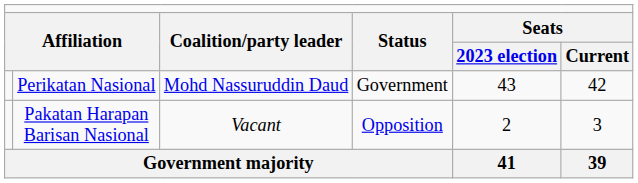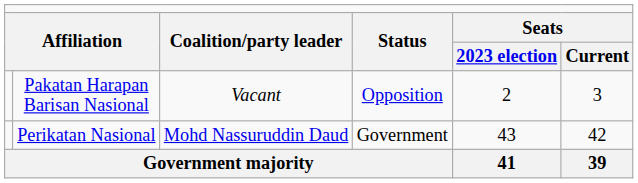 <table class="wikitable" style="text-align:center;">
 <tr>
 <td colspan=6></td>
 </tr>
 <tr>
 <th colspan="2" rowspan="2">Affiliation</th>
 <th rowspan="2">Coalition/party leader</th>
 <th rowspan="2">Status</th>
 <th colspan="2">Seats</th>
 </tr>
 <tr>
 <th><a href='#'>2023 election</a></th>
 <th>Current</th>
 </tr>
 <tr>
+<td><br></td>
+<td><a href='#'>Pakatan Harapan</a><br><a href='#'>Barisan Nasional</a></td>
+<td><em>Vacant</em></td>
+<td><a href='#'>Opposition</a></td>
+<td>2</td>
+<td>3</td>
+</tr>
+<tr>
 <td></td>
 <td><a href='#'>Perikatan Nasional</a></td>
 <td><a href='#'>Mohd Nassuruddin Daud</a></td>
 <td>Government</td>
 <td>43</td>
 <td>42</td>
 </tr>
 <tr>
-<td><br></td>
-<td><a href='#'>Pakatan Harapan</a><br><a href='#'>Barisan Nasional</a></td>
-<td><em>Vacant</em></td>
-<td><a href='#'>Opposition</a></td>
-<td>2</td>
-<td>3</td>
-</tr>
-<tr>
 <th colspan="4">Government majority</th>
 <th>41</th>
 <th>39</th>
 </tr>
 </table>
